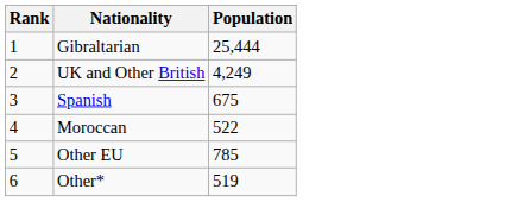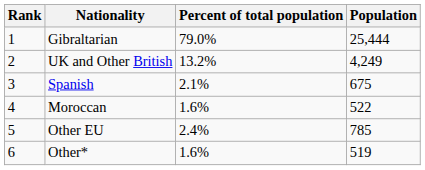 <table class="wikitable">
 <tr>
 <th>Rank</th>
 <th>Nationality</th>
+<th>Percent of total population</th>
 <th>Population</th>
 </tr>
 <tr>
 <td>1</td>
 <td>Gibraltarian</td>
+<td>79.0%</td>
 <td>25,444</td>
 </tr>
 <tr>
 <td>2</td>
 <td>UK and Other <a href='#'>British</a></td>
+<td>13.2%</td>
 <td>4,249</td>
 </tr>
 <tr>
 <td>3</td>
 <td><a href='#'>Spanish</a></td>
+<td>2.1%</td>
 <td>675</td>
 </tr>
 <tr>
 <td>4</td>
 <td>Moroccan</td>
+<td>1.6%</td>
 <td>522</td>
 </tr>
 <tr>
 <td>5</td>
 <td>Other EU</td>
+<td>2.4%</td>
 <td>785</td>
 </tr>
 <tr>
 <td>6</td>
 <td>Other*</td>
+<td>1.6%</td>
 <td>519</td>
 </tr>
 </table>
